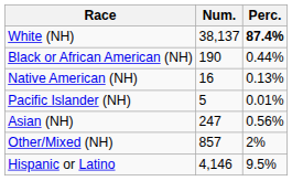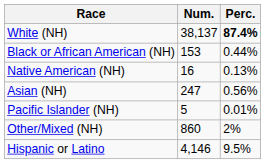 <table class="wikitable">
 <tr>
 <th>Race</th>
 <th>Num.</th>
 <th>Perc.</th>
 </tr>
 <tr>
 <td><a href='#'>White</a> (NH)</td>
 <td>38,137</td>
 <td><strong>87.4%</strong></td>
 </tr>
 <tr>
 <td><a href='#'>Black or African American</a> (NH)</td>
-<td>190</td>
+<td>153</td>
 <td>0.44%</td>
 </tr>
 <tr>
 <td><a href='#'>Native American</a> (NH)</td>
 <td>16</td>
 <td>0.13%</td>
 </tr>
 <tr>
+<td><a href='#'>Asian</a> (NH)</td>
+<td>247</td>
+<td>0.56%</td>
+</tr>
+<tr>
 <td><a href='#'>Pacific Islander</a> (NH)</td>
 <td>5</td>
 <td>0.01%</td>
 </tr>
 <tr>
-<td><a href='#'>Asian</a> (NH)</td>
-<td>247</td>
-<td>0.56%</td>
-</tr>
-<tr>
 <td><a href='#'>Other/Mixed</a> (NH)</td>
-<td>857</td>
+<td>860</td>
 <td>2%</td>
 </tr>
 <tr>
 <td><a href='#'>Hispanic</a> or <a href='#'>Latino</a></td>
 <td>4,146</td>
 <td>9.5%</td>
 </tr>
 </table>
